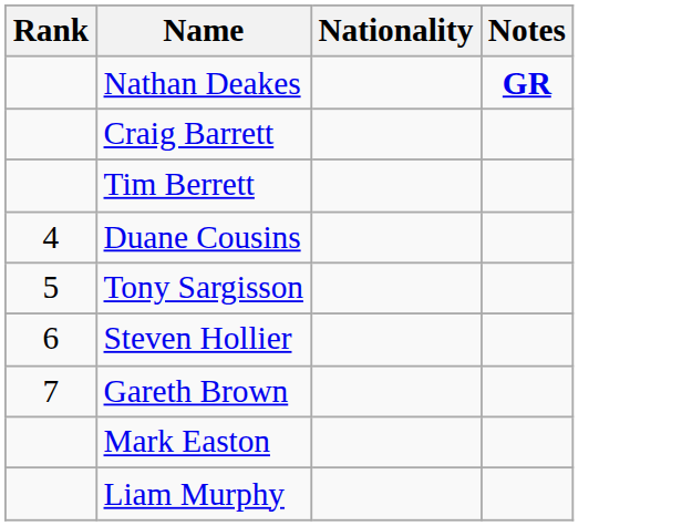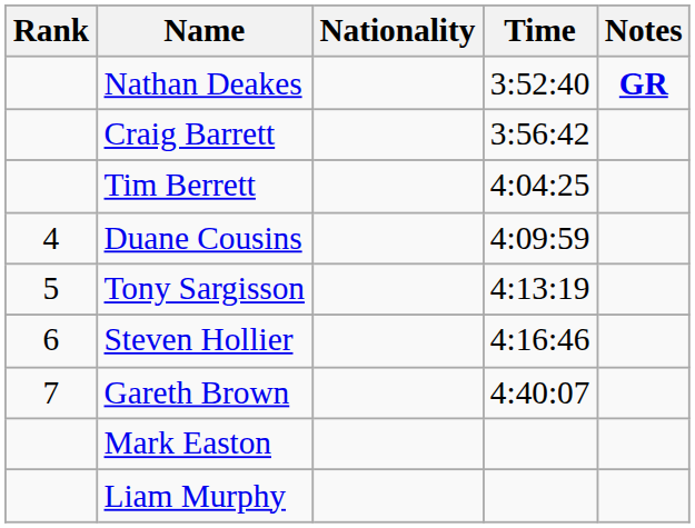 <table class="wikitable sortable" style="text-align:center">
 <tr>
 <th>Rank</th>
 <th>Name</th>
 <th>Nationality</th>
+<th>Time</th>
 <th>Notes</th>
 </tr>
 <tr>
 <td></td>
 <td align=left><a href='#'>Nathan Deakes</a></td>
 <td align=left></td>
+<td>3:52:40</td>
 <td><strong><a href='#'>GR</a></strong></td>
 </tr>
 <tr>
 <td></td>
 <td align=left><a href='#'>Craig Barrett</a></td>
 <td align=left></td>
+<td>3:56:42</td>
 <td></td>
 </tr>
 <tr>
 <td></td>
 <td align=left><a href='#'>Tim Berrett</a></td>
 <td align=left></td>
+<td>4:04:25</td>
 <td></td>
 </tr>
 <tr>
 <td>4</td>
 <td align=left><a href='#'>Duane Cousins</a></td>
 <td align=left></td>
+<td>4:09:59</td>
 <td></td>
 </tr>
 <tr>
 <td>5</td>
 <td align=left><a href='#'>Tony Sargisson</a></td>
 <td align=left></td>
+<td>4:13:19</td>
 <td></td>
 </tr>
 <tr>
 <td>6</td>
 <td align=left><a href='#'>Steven Hollier</a></td>
 <td align=left></td>
+<td>4:16:46</td>
 <td></td>
 </tr>
 <tr>
 <td>7</td>
 <td align=left><a href='#'>Gareth Brown</a></td>
 <td align=left></td>
+<td>4:40:07</td>
 <td></td>
 </tr>
 <tr>
 <td></td>
 <td align=left><a href='#'>Mark Easton</a></td>
 <td align=left></td>
 <td></td>
+<td></td>
 </tr>
 <tr>
 <td></td>
 <td align=left><a href='#'>Liam Murphy</a></td>
 <td align=left></td>
 <td></td>
+<td></td>
 </tr>
 </table>
